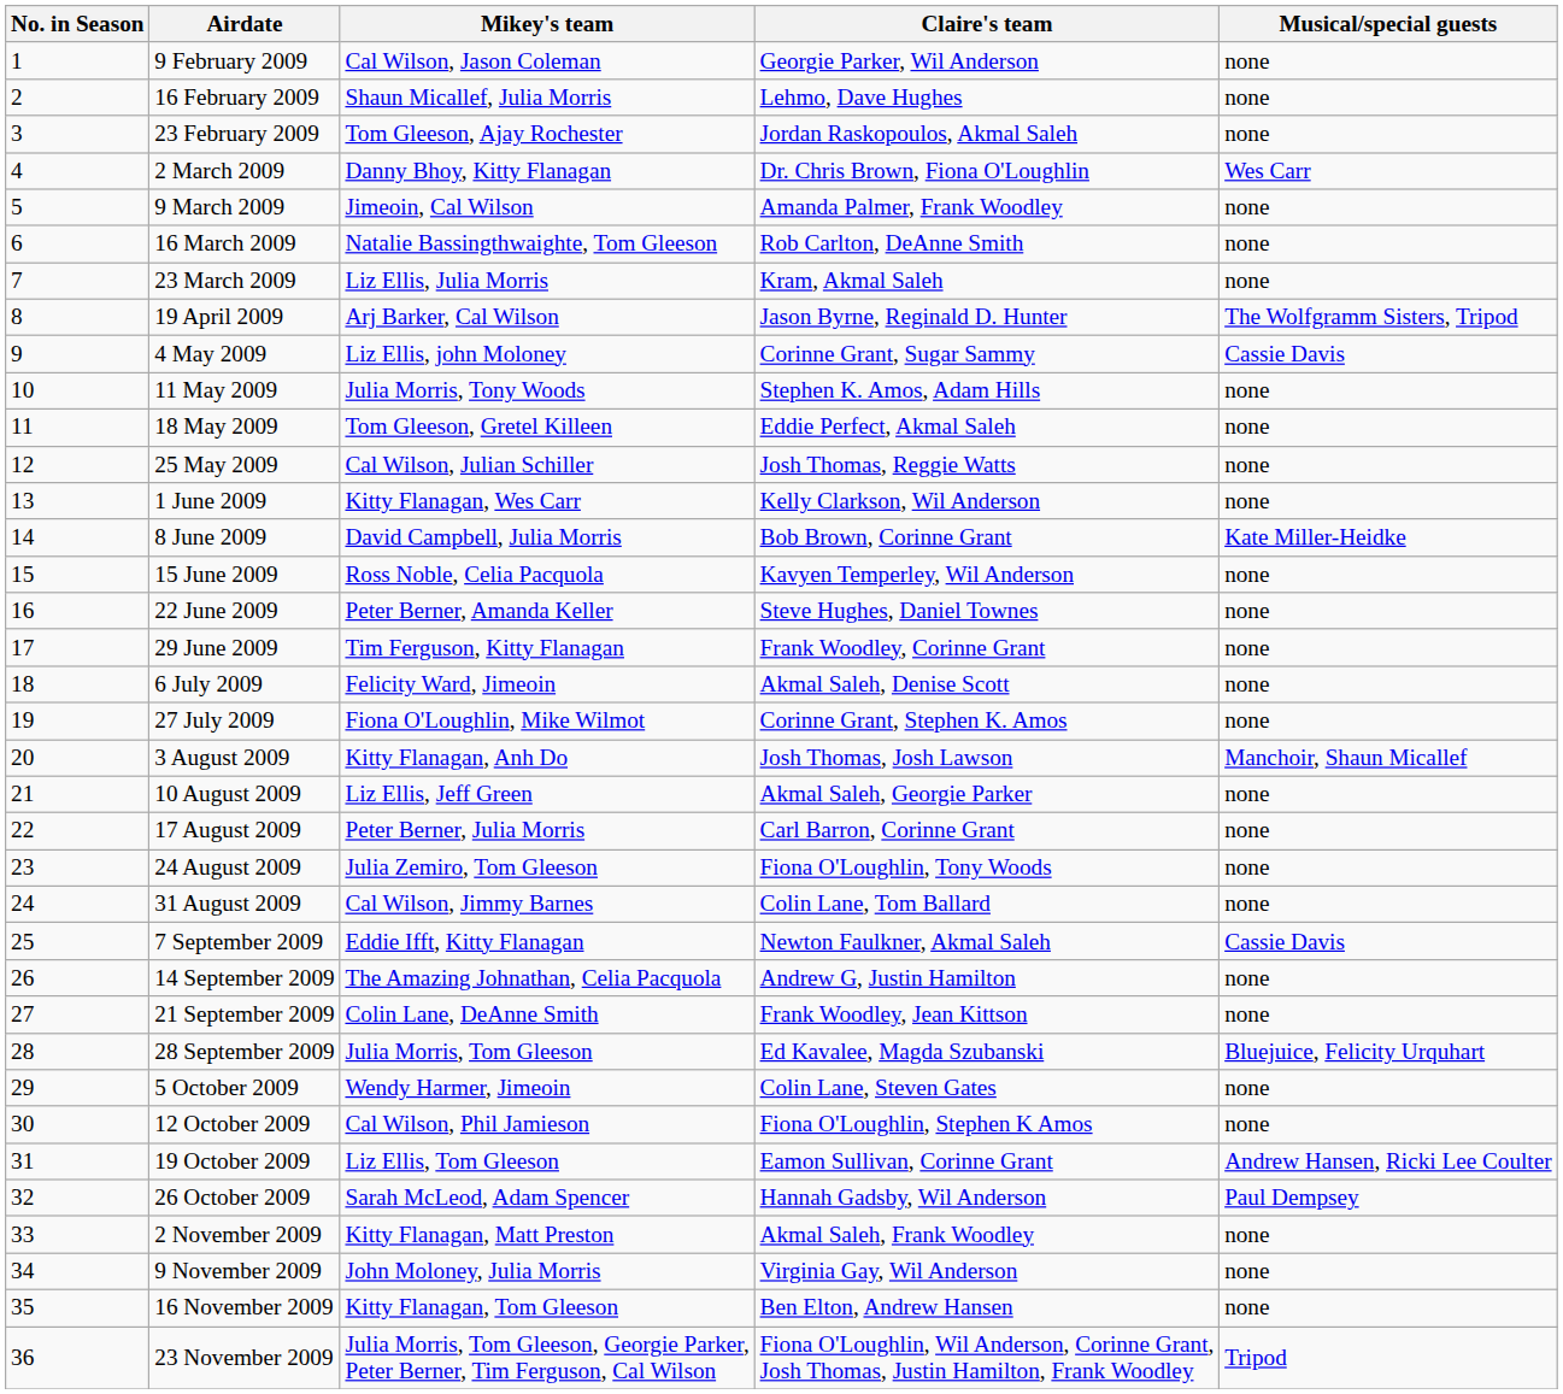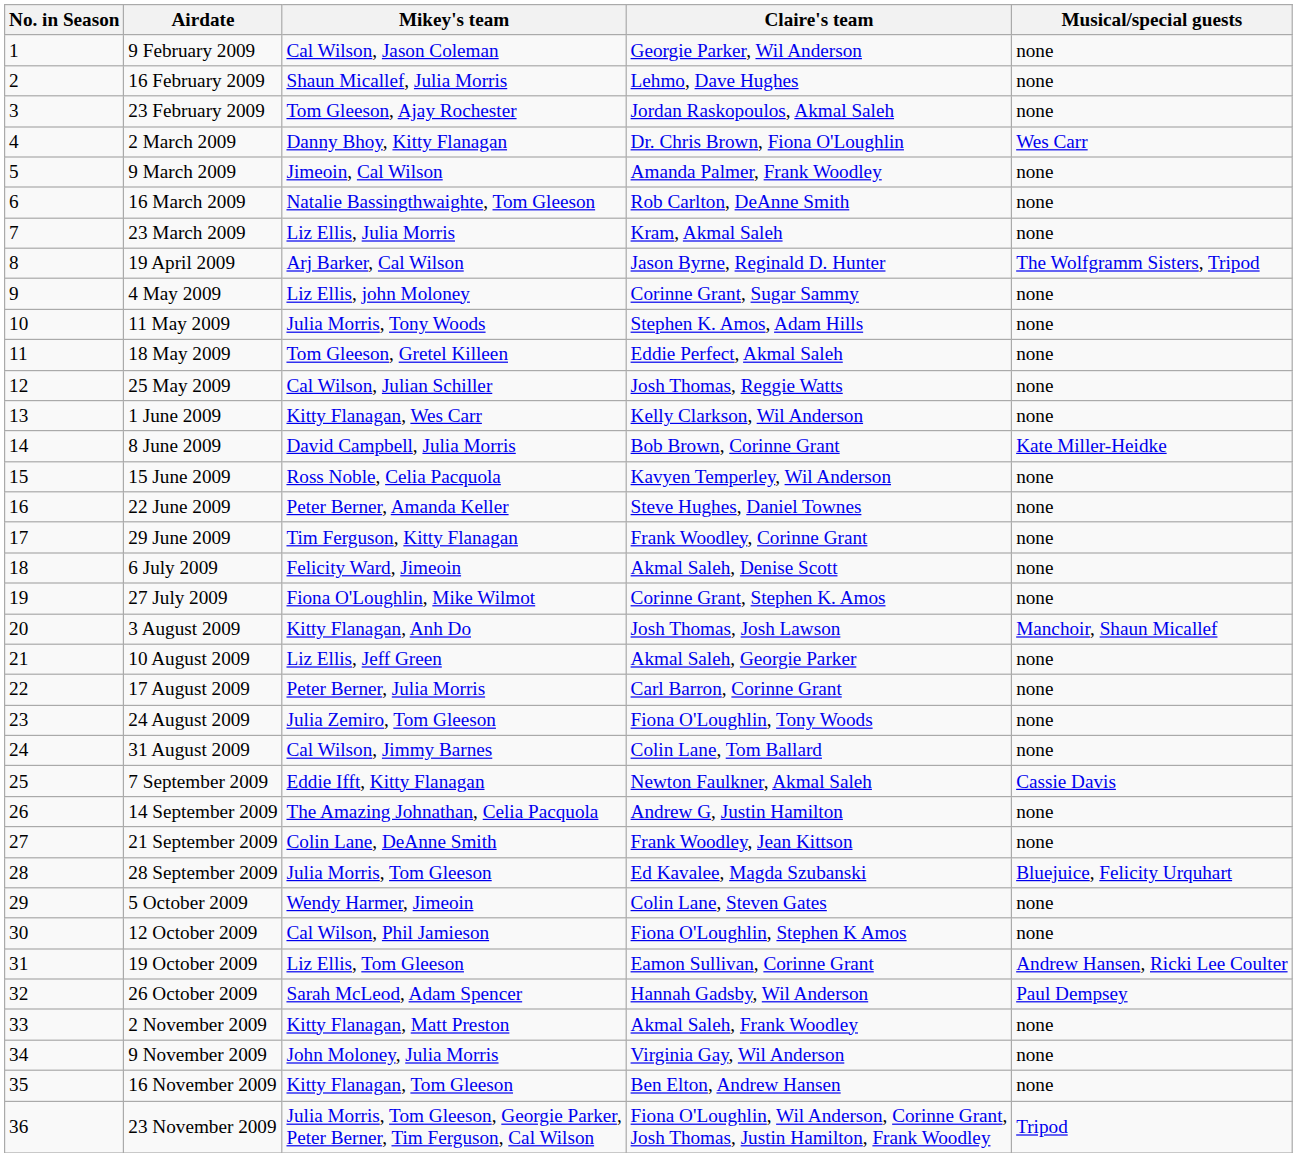 <table class="wikitable">
 <tr>
 <th>No. in Season</th>
 <th>Airdate</th>
 <th>Mikey's team</th>
 <th>Claire's team</th>
 <th>Musical/special guests</th>
 </tr>
 <tr>
 <td>1</td>
 <td>9 February 2009</td>
 <td><a href='#'>Cal Wilson</a>, <a href='#'>Jason Coleman</a></td>
 <td><a href='#'>Georgie Parker</a>, <a href='#'>Wil Anderson</a></td>
 <td>none</td>
 </tr>
 <tr>
 <td>2</td>
 <td>16 February 2009</td>
 <td><a href='#'>Shaun Micallef</a>, <a href='#'>Julia Morris</a></td>
 <td><a href='#'>Lehmo</a>, <a href='#'>Dave Hughes</a></td>
 <td>none</td>
 </tr>
 <tr>
 <td>3</td>
 <td>23 February 2009</td>
 <td><a href='#'>Tom Gleeson</a>, <a href='#'>Ajay Rochester</a></td>
 <td><a href='#'>Jordan Raskopoulos</a>, <a href='#'>Akmal Saleh</a></td>
 <td>none</td>
 </tr>
 <tr>
 <td>4</td>
 <td>2 March 2009</td>
 <td><a href='#'>Danny Bhoy</a>, <a href='#'>Kitty Flanagan</a></td>
 <td><a href='#'>Dr. Chris Brown</a>, <a href='#'>Fiona O'Loughlin</a></td>
 <td><a href='#'>Wes Carr</a></td>
 </tr>
 <tr>
 <td>5</td>
 <td>9 March 2009</td>
 <td><a href='#'>Jimeoin</a>, <a href='#'>Cal Wilson</a></td>
 <td><a href='#'>Amanda Palmer</a>, <a href='#'>Frank Woodley</a></td>
 <td>none</td>
 </tr>
 <tr>
 <td>6</td>
 <td>16 March 2009</td>
 <td><a href='#'>Natalie Bassingthwaighte</a>, <a href='#'>Tom Gleeson</a></td>
 <td><a href='#'>Rob Carlton</a>, <a href='#'>DeAnne Smith</a></td>
 <td>none</td>
 </tr>
 <tr>
 <td>7</td>
 <td>23 March 2009</td>
 <td><a href='#'>Liz Ellis</a>, <a href='#'>Julia Morris</a></td>
 <td><a href='#'>Kram</a>, <a href='#'>Akmal Saleh</a></td>
 <td>none</td>
 </tr>
 <tr>
 <td>8</td>
 <td>19 April 2009</td>
 <td><a href='#'>Arj Barker</a>, <a href='#'>Cal Wilson</a></td>
 <td><a href='#'>Jason Byrne</a>, <a href='#'>Reginald D. Hunter</a></td>
 <td><a href='#'>The Wolfgramm Sisters</a>, <a href='#'>Tripod</a></td>
 </tr>
 <tr>
 <td>9</td>
 <td>4 May 2009</td>
 <td><a href='#'>Liz Ellis</a>, <a href='#'>john Moloney</a></td>
 <td><a href='#'>Corinne Grant</a>, <a href='#'>Sugar Sammy</a></td>
-<td><a href='#'>Cassie Davis</a></td>
+<td>none</td>
 </tr>
 <tr>
 <td>10</td>
 <td>11 May 2009</td>
 <td><a href='#'>Julia Morris</a>, <a href='#'>Tony Woods</a></td>
 <td><a href='#'>Stephen K. Amos</a>, <a href='#'>Adam Hills</a></td>
 <td>none</td>
 </tr>
 <tr>
 <td>11</td>
 <td>18 May 2009</td>
 <td><a href='#'>Tom Gleeson</a>, <a href='#'>Gretel Killeen</a></td>
 <td><a href='#'>Eddie Perfect</a>, <a href='#'>Akmal Saleh</a></td>
 <td>none</td>
 </tr>
 <tr>
 <td>12</td>
 <td>25 May 2009</td>
 <td><a href='#'>Cal Wilson</a>, <a href='#'>Julian Schiller</a></td>
 <td><a href='#'>Josh Thomas</a>, <a href='#'>Reggie Watts</a></td>
 <td>none</td>
 </tr>
 <tr>
 <td>13</td>
 <td>1 June 2009</td>
 <td><a href='#'>Kitty Flanagan</a>, <a href='#'>Wes Carr</a></td>
 <td><a href='#'>Kelly Clarkson</a>, <a href='#'>Wil Anderson</a></td>
 <td>none</td>
 </tr>
 <tr>
 <td>14</td>
 <td>8 June 2009</td>
 <td><a href='#'>David Campbell</a>, <a href='#'>Julia Morris</a></td>
 <td><a href='#'>Bob Brown</a>, <a href='#'>Corinne Grant</a></td>
 <td><a href='#'>Kate Miller-Heidke</a></td>
 </tr>
 <tr>
 <td>15</td>
 <td>15 June 2009</td>
 <td><a href='#'>Ross Noble</a>, <a href='#'>Celia Pacquola</a></td>
 <td><a href='#'>Kavyen Temperley</a>, <a href='#'>Wil Anderson</a></td>
 <td>none</td>
 </tr>
 <tr>
 <td>16</td>
 <td>22 June 2009</td>
 <td><a href='#'>Peter Berner</a>, <a href='#'>Amanda Keller</a></td>
 <td><a href='#'>Steve Hughes</a>, <a href='#'>Daniel Townes</a></td>
 <td>none</td>
 </tr>
 <tr>
 <td>17</td>
 <td>29 June 2009</td>
 <td><a href='#'>Tim Ferguson</a>, <a href='#'>Kitty Flanagan</a></td>
 <td><a href='#'>Frank Woodley</a>, <a href='#'>Corinne Grant</a></td>
 <td>none</td>
 </tr>
 <tr>
 <td>18</td>
 <td>6 July 2009</td>
 <td><a href='#'>Felicity Ward</a>, <a href='#'>Jimeoin</a></td>
 <td><a href='#'>Akmal Saleh</a>, <a href='#'>Denise Scott</a></td>
 <td>none</td>
 </tr>
 <tr>
 <td>19</td>
 <td>27 July 2009</td>
 <td><a href='#'>Fiona O'Loughlin</a>, <a href='#'>Mike Wilmot</a></td>
 <td><a href='#'>Corinne Grant</a>, <a href='#'>Stephen K. Amos</a></td>
 <td>none</td>
 </tr>
 <tr>
 <td>20</td>
 <td>3 August 2009</td>
 <td><a href='#'>Kitty Flanagan</a>, <a href='#'>Anh Do</a></td>
 <td><a href='#'>Josh Thomas</a>, <a href='#'>Josh Lawson</a></td>
 <td><a href='#'>Manchoir</a>, <a href='#'>Shaun Micallef</a></td>
 </tr>
 <tr>
 <td>21</td>
 <td>10 August 2009</td>
 <td><a href='#'>Liz Ellis</a>, <a href='#'>Jeff Green</a></td>
 <td><a href='#'>Akmal Saleh</a>, <a href='#'>Georgie Parker</a></td>
 <td>none</td>
 </tr>
 <tr>
 <td>22</td>
 <td>17 August 2009</td>
 <td><a href='#'>Peter Berner</a>, <a href='#'>Julia Morris</a></td>
 <td><a href='#'>Carl Barron</a>, <a href='#'>Corinne Grant</a></td>
 <td>none</td>
 </tr>
 <tr>
 <td>23</td>
 <td>24 August 2009</td>
 <td><a href='#'>Julia Zemiro</a>, <a href='#'>Tom Gleeson</a></td>
 <td><a href='#'>Fiona O'Loughlin</a>, <a href='#'>Tony Woods</a></td>
 <td>none</td>
 </tr>
 <tr>
 <td>24</td>
 <td>31 August 2009</td>
 <td><a href='#'>Cal Wilson</a>, <a href='#'>Jimmy Barnes</a></td>
 <td><a href='#'>Colin Lane</a>, <a href='#'>Tom Ballard</a></td>
 <td>none</td>
 </tr>
 <tr>
 <td>25</td>
 <td>7 September 2009</td>
 <td><a href='#'>Eddie Ifft</a>, <a href='#'>Kitty Flanagan</a></td>
 <td><a href='#'>Newton Faulkner</a>, <a href='#'>Akmal Saleh</a></td>
 <td><a href='#'>Cassie Davis</a></td>
 </tr>
 <tr>
 <td>26</td>
 <td>14 September 2009</td>
 <td><a href='#'>The Amazing Johnathan</a>, <a href='#'>Celia Pacquola</a></td>
 <td><a href='#'>Andrew G</a>, <a href='#'>Justin Hamilton</a></td>
 <td>none</td>
 </tr>
 <tr>
 <td>27</td>
 <td>21 September 2009</td>
 <td><a href='#'>Colin Lane</a>, <a href='#'>DeAnne Smith</a></td>
 <td><a href='#'>Frank Woodley</a>, <a href='#'>Jean Kittson</a></td>
 <td>none</td>
 </tr>
 <tr>
 <td>28</td>
 <td>28 September 2009</td>
 <td><a href='#'>Julia Morris</a>, <a href='#'>Tom Gleeson</a></td>
 <td><a href='#'>Ed Kavalee</a>, <a href='#'>Magda Szubanski</a></td>
 <td><a href='#'>Bluejuice</a>, <a href='#'>Felicity Urquhart</a></td>
 </tr>
 <tr>
 <td>29</td>
 <td>5 October 2009</td>
 <td><a href='#'>Wendy Harmer</a>, <a href='#'>Jimeoin</a></td>
 <td><a href='#'>Colin Lane</a>, <a href='#'>Steven Gates</a></td>
 <td>none</td>
 </tr>
 <tr>
 <td>30</td>
 <td>12 October 2009</td>
 <td><a href='#'>Cal Wilson</a>, <a href='#'>Phil Jamieson</a></td>
 <td><a href='#'>Fiona O'Loughlin</a>, <a href='#'>Stephen K Amos</a></td>
 <td>none</td>
 </tr>
 <tr>
 <td>31</td>
 <td>19 October 2009</td>
 <td><a href='#'>Liz Ellis</a>, <a href='#'>Tom Gleeson</a></td>
 <td><a href='#'>Eamon Sullivan</a>, <a href='#'>Corinne Grant</a></td>
 <td><a href='#'>Andrew Hansen</a>, <a href='#'>Ricki Lee Coulter</a></td>
 </tr>
 <tr>
 <td>32</td>
 <td>26 October 2009</td>
 <td><a href='#'>Sarah McLeod</a>, <a href='#'>Adam Spencer</a></td>
 <td><a href='#'>Hannah Gadsby</a>, <a href='#'>Wil Anderson</a></td>
 <td><a href='#'>Paul Dempsey</a></td>
 </tr>
 <tr>
 <td>33</td>
 <td>2 November 2009</td>
 <td><a href='#'>Kitty Flanagan</a>, <a href='#'>Matt Preston</a></td>
 <td><a href='#'>Akmal Saleh</a>, <a href='#'>Frank Woodley</a></td>
 <td>none</td>
 </tr>
 <tr>
 <td>34</td>
 <td>9 November 2009</td>
 <td><a href='#'>John Moloney</a>, <a href='#'>Julia Morris</a></td>
 <td><a href='#'>Virginia Gay</a>, <a href='#'>Wil Anderson</a></td>
 <td>none</td>
 </tr>
 <tr>
 <td>35</td>
 <td>16 November 2009</td>
 <td><a href='#'>Kitty Flanagan</a>, <a href='#'>Tom Gleeson</a></td>
 <td><a href='#'>Ben Elton</a>, <a href='#'>Andrew Hansen</a></td>
 <td>none</td>
 </tr>
 <tr>
 <td>36</td>
 <td>23 November 2009</td>
 <td><a href='#'>Julia Morris</a>, <a href='#'>Tom Gleeson</a>, <a href='#'>Georgie Parker</a>,<br><a href='#'>Peter Berner</a>, <a href='#'>Tim Ferguson</a>, <a href='#'>Cal Wilson</a></td>
 <td><a href='#'>Fiona O'Loughlin</a>, <a href='#'>Wil Anderson</a>, <a href='#'>Corinne Grant</a>,<br><a href='#'>Josh Thomas</a>, <a href='#'>Justin Hamilton</a>, <a href='#'>Frank Woodley</a></td>
 <td><a href='#'>Tripod</a></td>
 </tr>
 </table>
